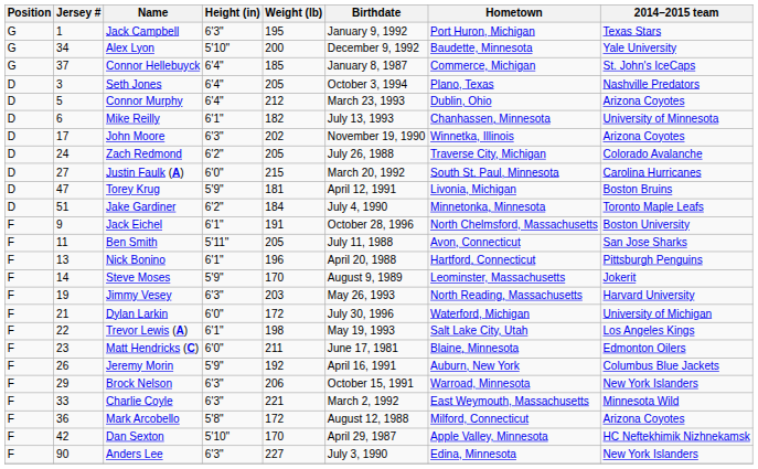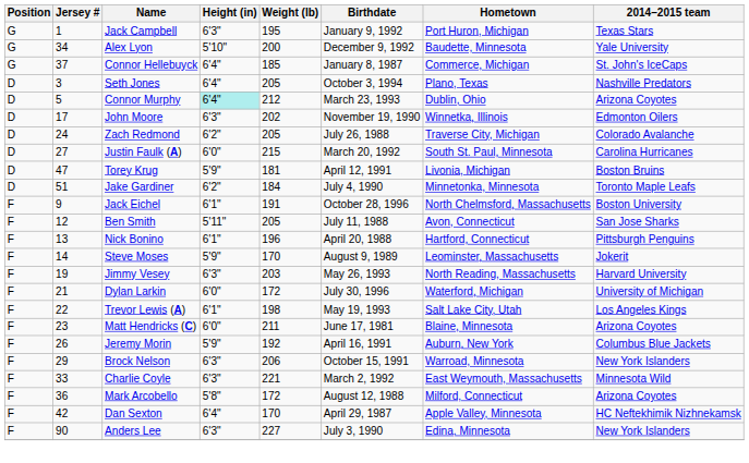 <table class="wikitable sortable">
 <tr>
 <th>Position</th>
 <th>Jersey #</th>
 <th>Name</th>
 <th>Height (in)</th>
 <th>Weight (lb)</th>
 <th>Birthdate</th>
 <th>Hometown</th>
 <th>2014–2015 team</th>
 </tr>
 <tr>
 <td>G</td>
 <td>1</td>
 <td><a href='#'>Jack Campbell</a></td>
 <td>6'3"</td>
 <td>195</td>
 <td>January 9, 1992</td>
 <td><a href='#'>Port Huron, Michigan</a></td>
 <td><a href='#'>Texas Stars</a></td>
 </tr>
 <tr>
 <td>G</td>
 <td>34</td>
 <td><a href='#'>Alex Lyon</a></td>
 <td>5'10"</td>
 <td>200</td>
 <td>December 9, 1992</td>
 <td><a href='#'>Baudette, Minnesota</a></td>
 <td><a href='#'>Yale University</a></td>
 </tr>
 <tr>
 <td>G</td>
 <td>37</td>
 <td><a href='#'>Connor Hellebuyck</a></td>
 <td>6'4"</td>
 <td>185</td>
 <td>January 8, 1987</td>
 <td><a href='#'>Commerce, Michigan</a></td>
 <td><a href='#'>St. John's IceCaps</a></td>
 </tr>
 <tr>
 <td>D</td>
 <td>3</td>
 <td><a href='#'>Seth Jones</a></td>
 <td>6'4"</td>
 <td>205</td>
 <td>October 3, 1994</td>
 <td><a href='#'>Plano, Texas</a></td>
 <td><a href='#'>Nashville Predators</a></td>
 </tr>
 <tr>
 <td>D</td>
 <td>5</td>
 <td><a href='#'>Connor Murphy</a></td>
-<td>6'4"</td>
+<td style="background: paleturquoise;">6'4"</td>
 <td>212</td>
 <td>March 23, 1993</td>
 <td><a href='#'>Dublin, Ohio</a></td>
 <td><a href='#'>Arizona Coyotes</a></td>
-</tr>
-<tr>
-<td>D</td>
-<td>6</td>
-<td><a href='#'>Mike Reilly</a></td>
-<td>6'1"</td>
-<td>182</td>
-<td>July 13, 1993</td>
-<td><a href='#'>Chanhassen, Minnesota</a></td>
-<td><a href='#'>University of Minnesota</a></td>
 </tr>
 <tr>
 <td>D</td>
 <td>17</td>
 <td><a href='#'>John Moore</a></td>
 <td>6'3"</td>
 <td>202</td>
 <td>November 19, 1990</td>
 <td><a href='#'>Winnetka, Illinois</a></td>
-<td><a href='#'>Arizona Coyotes</a></td>
+<td><a href='#'>Edmonton Oilers</a></td>
 </tr>
 <tr>
 <td>D</td>
 <td>24</td>
 <td><a href='#'>Zach Redmond</a></td>
 <td>6'2"</td>
 <td>205</td>
 <td>July 26, 1988</td>
 <td><a href='#'>Traverse City, Michigan</a></td>
 <td><a href='#'>Colorado Avalanche</a></td>
 </tr>
 <tr>
 <td>D</td>
 <td>27</td>
 <td><a href='#'>Justin Faulk</a> (<strong><a href='#'>A</a></strong>)</td>
 <td>6'0"</td>
 <td>215</td>
 <td>March 20, 1992</td>
 <td><a href='#'>South St. Paul, Minnesota</a></td>
 <td><a href='#'>Carolina Hurricanes</a></td>
 </tr>
 <tr>
 <td>D</td>
 <td>47</td>
 <td><a href='#'>Torey Krug</a></td>
 <td>5'9"</td>
 <td>181</td>
 <td>April 12, 1991</td>
 <td><a href='#'>Livonia, Michigan</a></td>
 <td><a href='#'>Boston Bruins</a></td>
 </tr>
 <tr>
 <td>D</td>
 <td>51</td>
 <td><a href='#'>Jake Gardiner</a></td>
 <td>6'2"</td>
 <td>184</td>
 <td>July 4, 1990</td>
 <td><a href='#'>Minnetonka, Minnesota</a></td>
 <td><a href='#'>Toronto Maple Leafs</a></td>
 </tr>
 <tr>
 <td>F</td>
 <td>9</td>
 <td><a href='#'>Jack Eichel</a></td>
 <td>6'1"</td>
 <td>191</td>
 <td>October 28, 1996</td>
 <td><a href='#'>North Chelmsford, Massachusetts</a></td>
 <td><a href='#'>Boston University</a></td>
 </tr>
 <tr>
 <td>F</td>
-<td>11</td>
+<td>12</td>
 <td><a href='#'>Ben Smith</a></td>
 <td>5'11"</td>
 <td>205</td>
 <td>July 11, 1988</td>
 <td><a href='#'>Avon, Connecticut</a></td>
 <td><a href='#'>San Jose Sharks</a></td>
 </tr>
 <tr>
 <td>F</td>
 <td>13</td>
 <td><a href='#'>Nick Bonino</a></td>
 <td>6'1"</td>
 <td>196</td>
 <td>April 20, 1988</td>
 <td><a href='#'>Hartford, Connecticut</a></td>
 <td><a href='#'>Pittsburgh Penguins</a></td>
 </tr>
 <tr>
 <td>F</td>
 <td>14</td>
 <td><a href='#'>Steve Moses</a></td>
 <td>5'9"</td>
 <td>170</td>
 <td>August 9, 1989</td>
 <td><a href='#'>Leominster, Massachusetts</a></td>
 <td><a href='#'>Jokerit</a></td>
 </tr>
 <tr>
 <td>F</td>
 <td>19</td>
 <td><a href='#'>Jimmy Vesey</a></td>
 <td>6'3"</td>
 <td>203</td>
 <td>May 26, 1993</td>
 <td><a href='#'>North Reading, Massachusetts</a></td>
 <td><a href='#'>Harvard University</a></td>
 </tr>
 <tr>
 <td>F</td>
 <td>21</td>
 <td><a href='#'>Dylan Larkin</a></td>
 <td>6'0"</td>
 <td>172</td>
 <td>July 30, 1996</td>
 <td><a href='#'>Waterford, Michigan</a></td>
 <td><a href='#'>University of Michigan</a></td>
 </tr>
 <tr>
 <td>F</td>
 <td>22</td>
 <td><a href='#'>Trevor Lewis</a> (<strong><a href='#'>A</a></strong>)</td>
 <td>6'1"</td>
 <td>198</td>
 <td>May 19, 1993</td>
 <td><a href='#'>Salt Lake City, Utah</a></td>
 <td><a href='#'>Los Angeles Kings</a></td>
 </tr>
 <tr>
 <td>F</td>
 <td>23</td>
 <td><a href='#'>Matt Hendricks</a> (<strong><a href='#'>C</a></strong>)</td>
 <td>6'0"</td>
 <td>211</td>
 <td>June 17, 1981</td>
 <td><a href='#'>Blaine, Minnesota</a></td>
-<td><a href='#'>Edmonton Oilers</a></td>
+<td><a href='#'>Arizona Coyotes</a></td>
 </tr>
 <tr>
 <td>F</td>
 <td>26</td>
 <td><a href='#'>Jeremy Morin</a></td>
 <td>5'9"</td>
 <td>192</td>
 <td>April 16, 1991</td>
 <td><a href='#'>Auburn, New York</a></td>
 <td><a href='#'>Columbus Blue Jackets</a></td>
 </tr>
 <tr>
 <td>F</td>
 <td>29</td>
 <td><a href='#'>Brock Nelson</a></td>
 <td>6'3"</td>
 <td>206</td>
 <td>October 15, 1991</td>
 <td><a href='#'>Warroad, Minnesota</a></td>
 <td><a href='#'>New York Islanders</a></td>
 </tr>
 <tr>
 <td>F</td>
 <td>33</td>
 <td><a href='#'>Charlie Coyle</a></td>
 <td>6'3"</td>
 <td>221</td>
 <td>March 2, 1992</td>
 <td><a href='#'>East Weymouth, Massachusetts</a></td>
 <td><a href='#'>Minnesota Wild</a></td>
 </tr>
 <tr>
 <td>F</td>
 <td>36</td>
 <td><a href='#'>Mark Arcobello</a></td>
 <td>5'8"</td>
 <td>172</td>
 <td>August 12, 1988</td>
 <td><a href='#'>Milford, Connecticut</a></td>
 <td><a href='#'>Arizona Coyotes</a></td>
 </tr>
 <tr>
 <td>F</td>
 <td>42</td>
 <td><a href='#'>Dan Sexton</a></td>
-<td>5'10"</td>
+<td>6'4"</td>
 <td>170</td>
 <td>April 29, 1987</td>
 <td><a href='#'>Apple Valley, Minnesota</a></td>
 <td><a href='#'>HC Neftekhimik Nizhnekamsk</a></td>
 </tr>
 <tr>
 <td>F</td>
 <td>90</td>
 <td><a href='#'>Anders Lee</a></td>
 <td>6'3"</td>
 <td>227</td>
 <td>July 3, 1990</td>
 <td><a href='#'>Edina, Minnesota</a></td>
 <td><a href='#'>New York Islanders</a></td>
 </tr>
 <tr>
 </tr>
 </table>
